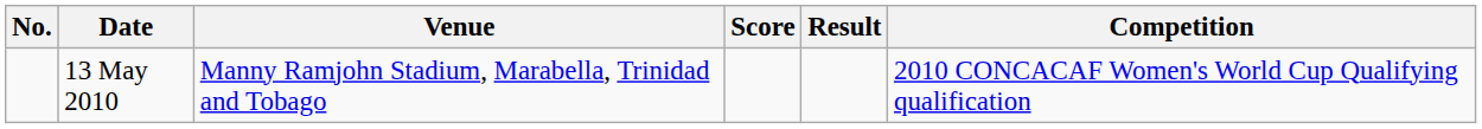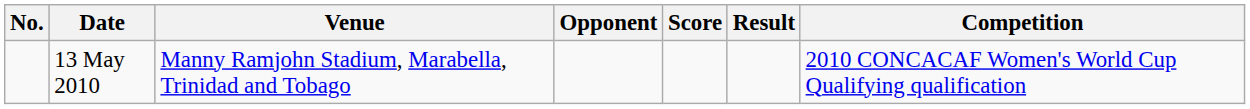 <table class="wikitable">
 <tr>
 <th>No.</th>
 <th>Date</th>
 <th>Venue</th>
+<th>Opponent</th>
 <th>Score</th>
 <th>Result</th>
 <th>Competition</th>
 </tr>
 <tr>
 <td></td>
 <td>13 May 2010</td>
 <td><a href='#'>Manny Ramjohn Stadium</a>, <a href='#'>Marabella</a>, <a href='#'>Trinidad and Tobago</a></td>
 <td></td>
 <td></td>
+<td></td>
 <td><a href='#'>2010 CONCACAF Women's World Cup Qualifying qualification</a></td>
 </tr>
 </table>
